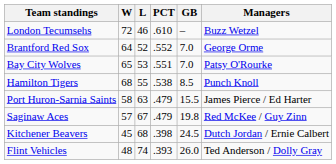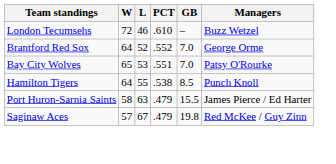 <table class="wikitable">
 <tr>
 <th>Team standings</th>
 <th>W</th>
 <th>L</th>
 <th>PCT</th>
 <th>GB</th>
 <th>Managers</th>
 </tr>
 <tr>
 <td><a href='#'>London Tecumsehs</a></td>
 <td>72</td>
 <td>46</td>
 <td>.610</td>
 <td>–</td>
 <td><a href='#'>Buzz Wetzel</a></td>
 </tr>
 <tr>
 <td><a href='#'>Brantford Red Sox</a></td>
 <td>64</td>
 <td>52</td>
 <td>.552</td>
 <td>7.0</td>
 <td><a href='#'>George Orme</a></td>
 </tr>
 <tr>
 <td><a href='#'>Bay City Wolves</a></td>
 <td>65</td>
 <td>53</td>
 <td>.551</td>
 <td>7.0</td>
 <td><a href='#'>Patsy O'Rourke</a></td>
 </tr>
 <tr>
 <td><a href='#'>Hamilton Tigers</a></td>
-<td>68</td>
+<td>64</td>
 <td>55</td>
 <td>.538</td>
 <td>8.5</td>
 <td><a href='#'>Punch Knoll</a></td>
 </tr>
 <tr>
 <td><a href='#'>Port Huron-Sarnia Saints</a></td>
 <td>58</td>
 <td>63</td>
 <td>.479</td>
 <td>15.5</td>
 <td>James Pierce / Ed Harter</td>
 </tr>
 <tr>
 <td><a href='#'>Saginaw Aces</a></td>
 <td>57</td>
 <td>67</td>
 <td>.479</td>
 <td>19.8</td>
 <td><a href='#'>Red McKee</a> / <a href='#'>Guy Zinn</a></td>
 </tr>
-<tr>
-<td><a href='#'>Kitchener Beavers</a></td>
-<td>45</td>
-<td>68</td>
-<td>.398</td>
-<td>24.5</td>
-<td><a href='#'>Dutch Jordan</a> / Ernie Calbert</td>
-</tr>
-<tr>
-<td><a href='#'>Flint Vehicles</a></td>
-<td>48</td>
-<td>74</td>
-<td>.393</td>
-<td>26.0</td>
-<td>Ted Anderson / <a href='#'>Dolly Gray</a></td>
-</tr>
 </table>
